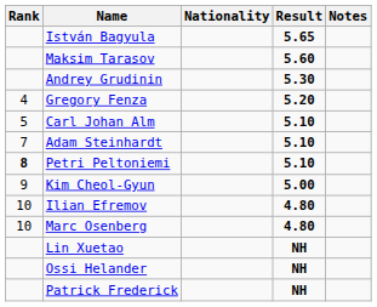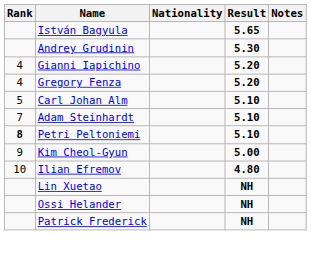 <table class="wikitable sortable" style="text-align:center">
 <tr>
 <th>Rank</th>
 <th>Name</th>
 <th>Nationality</th>
 <th>Result</th>
 <th>Notes</th>
 </tr>
 <tr>
 <td></td>
 <td align=left><a href='#'>István Bagyula</a></td>
 <td align=left></td>
 <td><strong>5.65</strong></td>
 <td></td>
 </tr>
 <tr>
 <td></td>
-<td align=left><a href='#'>Maksim Tarasov</a></td>
+<td align=left><a href='#'>Andrey Grudinin</a></td>
 <td align=left></td>
-<td><strong>5.60</strong></td>
+<td><strong>5.30</strong></td>
 <td></td>
 </tr>
 <tr>
-<td></td>
-<td align=left><a href='#'>Andrey Grudinin</a></td>
+<td>4</td>
+<td align=left><a href='#'>Gianni Iapichino</a></td>
 <td align=left></td>
-<td><strong>5.30</strong></td>
+<td><strong>5.20</strong></td>
 <td></td>
 </tr>
 <tr>
 <td>4</td>
 <td align=left><a href='#'>Gregory Fenza</a></td>
 <td align=left></td>
 <td><strong>5.20</strong></td>
 <td></td>
 </tr>
 <tr>
 <td>5</td>
 <td align=left><a href='#'>Carl Johan Alm</a></td>
 <td align=left></td>
 <td><strong>5.10</strong></td>
 <td></td>
 </tr>
 <tr>
 <td>7</td>
 <td align=left><a href='#'>Adam Steinhardt</a></td>
 <td align=left></td>
 <td><strong>5.10</strong></td>
 <td></td>
 </tr>
 <tr>
 <td><strong>8</strong></td>
 <td align=left><a href='#'>Petri Peltoniemi</a></td>
 <td align=left></td>
 <td><strong>5.10</strong></td>
 <td></td>
 </tr>
 <tr>
 <td>9</td>
 <td align=left><a href='#'>Kim Cheol-Gyun</a></td>
 <td align=left></td>
 <td><strong>5.00</strong></td>
 <td></td>
 </tr>
 <tr>
 <td>10</td>
 <td align=left><a href='#'>Ilian Efremov</a></td>
 <td align=left></td>
 <td><strong>4.80</strong></td>
 <td></td>
 </tr>
 <tr>
-<td>10</td>
-<td align=left><a href='#'>Marc Osenberg</a></td>
-<td align=left></td>
-<td><strong>4.80</strong></td>
-<td></td>
-</tr>
-<tr>
 <td></td>
 <td align=left><a href='#'>Lin Xuetao</a></td>
 <td align=left></td>
 <td><strong>NH</strong></td>
 <td></td>
 </tr>
 <tr>
 <td></td>
 <td align=left><a href='#'>Ossi Helander</a></td>
 <td align=left></td>
 <td><strong>NH</strong></td>
 <td></td>
 </tr>
 <tr>
 <td></td>
 <td align=left><a href='#'>Patrick Frederick</a></td>
 <td align=left></td>
 <td><strong>NH</strong></td>
 <td></td>
 </tr>
 </table>
